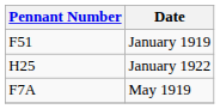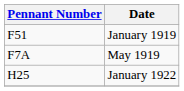 <table class="wikitable" style="text-align:left">
 <tr>
 <th><a href='#'>Pennant Number</a></th>
 <th>Date</th>
 </tr>
 <tr>
 <td>F51</td>
 <td>January 1919</td>
 </tr>
 <tr>
+<td>F7A</td>
+<td>May 1919</td>
+</tr>
+<tr>
 <td>H25</td>
 <td>January 1922</td>
 </tr>
 <tr>
-<td>F7A</td>
-<td>May 1919</td>
-</tr>
-<tr>
 </tr>
 </table>
